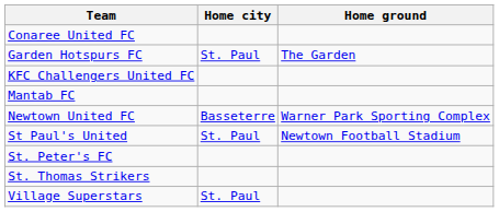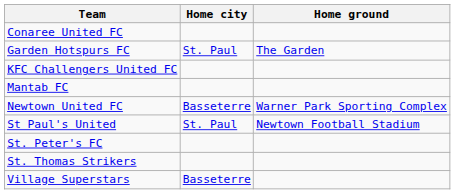 <table class="wikitable sortable">
 <tr>
 <th>Team</th>
 <th>Home city</th>
 <th>Home ground</th>
 </tr>
 <tr>
 <td><a href='#'>Conaree United FC</a></td>
 <td></td>
 <td></td>
 </tr>
 <tr>
 <td><a href='#'>Garden Hotspurs FC</a></td>
 <td><a href='#'>St. Paul</a></td>
 <td><a href='#'>The Garden</a></td>
 </tr>
 <tr>
 <td><a href='#'>KFC Challengers United FC</a></td>
 <td></td>
 <td></td>
 </tr>
 <tr>
 <td><a href='#'>Mantab FC</a></td>
 <td></td>
 <td></td>
 </tr>
 <tr>
 <td><a href='#'>Newtown United FC</a></td>
 <td><a href='#'>Basseterre</a></td>
 <td><a href='#'>Warner Park Sporting Complex</a></td>
 </tr>
 <tr>
 <td><a href='#'>St Paul's United</a></td>
 <td><a href='#'>St. Paul</a></td>
 <td><a href='#'>Newtown Football Stadium</a></td>
 </tr>
 <tr>
 <td><a href='#'>St. Peter's FC</a></td>
 <td></td>
 <td></td>
 </tr>
 <tr>
 <td><a href='#'>St. Thomas Strikers</a></td>
 <td></td>
 <td></td>
 </tr>
 <tr>
 <td><a href='#'>Village Superstars</a></td>
-<td><a href='#'>St. Paul</a></td>
+<td><a href='#'>Basseterre</a></td>
 <td></td>
 </tr>
 </table>
